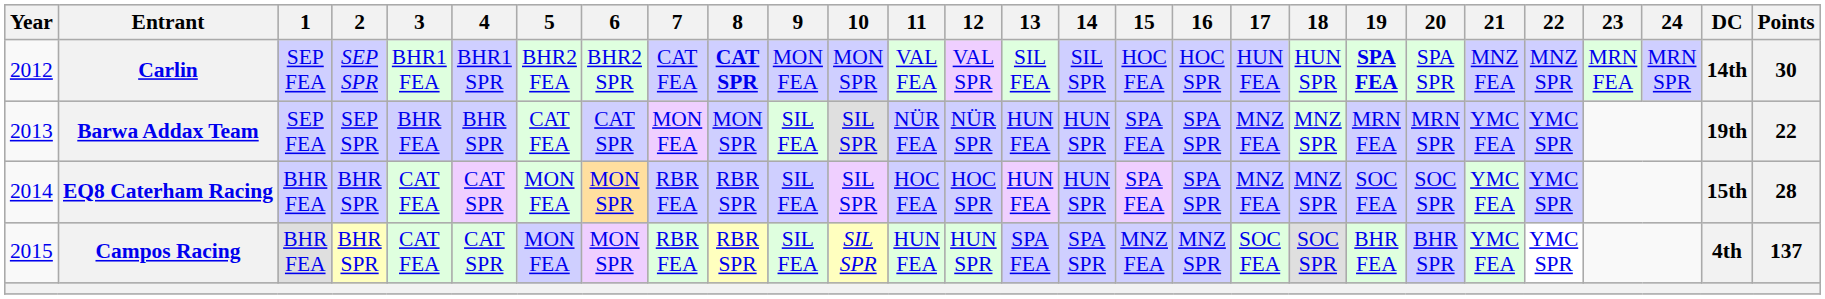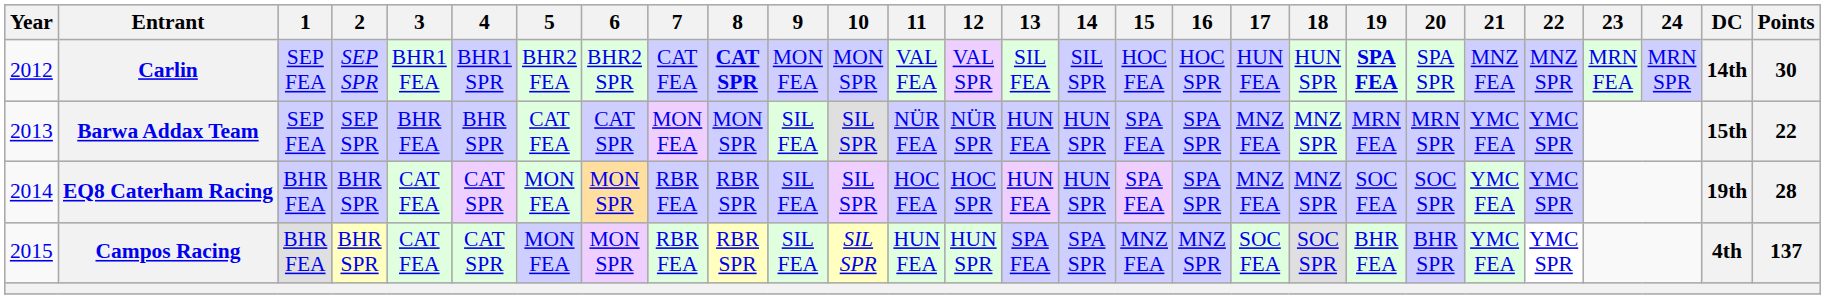 <table class="wikitable" style="text-align:center; font-size:85%">
 <tr>
 <th>Year</th>
 <th>Entrant</th>
 <th>1</th>
 <th>2</th>
 <th>3</th>
 <th>4</th>
 <th>5</th>
 <th>6</th>
 <th>7</th>
 <th>8</th>
 <th>9</th>
 <th>10</th>
 <th>11</th>
 <th>12</th>
 <th>13</th>
 <th>14</th>
 <th>15</th>
 <th>16</th>
 <th>17</th>
 <th>18</th>
 <th>19</th>
 <th>20</th>
 <th>21</th>
 <th>22</th>
 <th>23</th>
 <th>24</th>
 <th>DC</th>
 <th>Points</th>
 </tr>
 <tr>
 <td><a href='#'>2012</a></td>
 <th nowrap><a href='#'>Carlin</a></th>
 <td style="background:#cfcfff;"><a href='#'>SEP<br>FEA</a><br></td>
 <td style="background:#cfcfff;"><em><a href='#'>SEP<br>SPR</a></em><br></td>
 <td style="background:#dfffdf;"><a href='#'>BHR1<br>FEA</a><br></td>
 <td style="background:#cfcfff;"><a href='#'>BHR1<br>SPR</a><br></td>
 <td style="background:#dfffdf;"><a href='#'>BHR2<br>FEA</a><br></td>
 <td style="background:#dfffdf;"><a href='#'>BHR2<br>SPR</a><br></td>
 <td style="background:#cfcfff;"><a href='#'>CAT<br>FEA</a><br></td>
 <td style="background:#cfcfff;"><strong><a href='#'>CAT<br>SPR</a><br></strong></td>
 <td style="background:#cfcfff;"><a href='#'>MON<br>FEA</a><br></td>
 <td style="background:#cfcfff;"><a href='#'>MON<br>SPR</a><br></td>
 <td style="background:#dfffdf;"><a href='#'>VAL<br>FEA</a><br></td>
 <td style="background:#EFCFFF;"><a href='#'>VAL<br>SPR</a><br></td>
 <td style="background:#dfffdf;"><a href='#'>SIL<br>FEA</a><br></td>
 <td style="background:#Cfcfff;"><a href='#'>SIL<br>SPR</a><br></td>
 <td style="background:#cfcfff;"><a href='#'>HOC<br>FEA</a><br></td>
 <td style="background:#cfcfff;"><a href='#'>HOC<br>SPR</a><br></td>
 <td style="background:#cfcfff;"><a href='#'>HUN<br>FEA</a><br></td>
 <td style="background:#dfffdf;"><a href='#'>HUN<br>SPR</a><br></td>
 <td style="background:#dfffdf;"><strong><a href='#'>SPA<br>FEA</a></strong><br></td>
 <td style="background:#dfffdf;"><a href='#'>SPA<br>SPR</a><br></td>
 <td style="background:#cfcfff;"><a href='#'>MNZ<br>FEA</a><br></td>
 <td style="background:#cfcfff;"><a href='#'>MNZ<br>SPR</a><br></td>
 <td style="background:#dfffdf;"><a href='#'>MRN<br>FEA</a><br></td>
 <td style="background:#cfcfff;"><a href='#'>MRN<br>SPR</a><br></td>
 <th>14th</th>
 <th>30</th>
 </tr>
 <tr>
 <td><a href='#'>2013</a></td>
 <th nowrap><a href='#'>Barwa Addax Team</a></th>
 <td style="background:#CFCFFF;"><a href='#'>SEP<br>FEA</a><br></td>
 <td style="background:#CFCFFF;"><a href='#'>SEP<br>SPR</a><br></td>
 <td style="background:#CFCFFF;"><a href='#'>BHR<br>FEA</a><br></td>
 <td style="background:#CFCFFF;"><a href='#'>BHR<br>SPR</a><br></td>
 <td style="background:#DFFFDF;"><a href='#'>CAT<br>FEA</a><br></td>
 <td style="background:#CFCFFF;"><a href='#'>CAT<br>SPR</a><br></td>
 <td style="background:#EFCFFF;"><a href='#'>MON<br>FEA</a><br></td>
 <td style="background:#CFCFFF;"><a href='#'>MON<br>SPR</a><br></td>
 <td style="background:#DFFFDF;"><a href='#'>SIL<br>FEA</a><br></td>
 <td style="background:#DFDFDF;"><a href='#'>SIL<br>SPR</a><br></td>
 <td style="background:#CFCFFF;"><a href='#'>NÜR<br>FEA</a><br></td>
 <td style="background:#CFCFFF;"><a href='#'>NÜR<br>SPR</a><br></td>
 <td style="background:#CFCFFF;"><a href='#'>HUN<br>FEA</a><br></td>
 <td style="background:#CFCFFF;"><a href='#'>HUN<br>SPR</a><br></td>
 <td style="background:#CFCFFF;"><a href='#'>SPA<br>FEA</a><br></td>
 <td style="background:#CFCFFF;"><a href='#'>SPA<br>SPR</a><br></td>
 <td style="background:#CFCFFF;"><a href='#'>MNZ<br>FEA</a><br></td>
 <td style="background:#DFFFDF;"><a href='#'>MNZ<br>SPR</a><br></td>
 <td style="background:#CFCFFF;"><a href='#'>MRN<br>FEA</a><br></td>
 <td style="background:#CFCFFF;"><a href='#'>MRN<br>SPR</a><br></td>
 <td style="background:#CFCFFF;"><a href='#'>YMC<br>FEA</a><br></td>
 <td style="background:#CFCFFF;"><a href='#'>YMC<br>SPR</a><br></td>
 <td colspan=2></td>
-<th>19th</th>
+<th>15th</th>
 <th>22</th>
 </tr>
 <tr>
 <td><a href='#'>2014</a></td>
 <th nowrap><a href='#'>EQ8 Caterham Racing</a></th>
 <td style="background:#CFCFFF;"><a href='#'>BHR<br>FEA</a><br></td>
 <td style="background:#CFCFFF;"><a href='#'>BHR<br>SPR</a><br></td>
 <td style="background:#DFFFDF;"><a href='#'>CAT<br>FEA</a><br></td>
 <td style="background:#EFCFFF;"><a href='#'>CAT<br>SPR</a><br></td>
 <td style="background:#DFFFDF;"><a href='#'>MON<br>FEA</a><br></td>
 <td style="background:#FFDF9F;"><a href='#'>MON<br>SPR</a><br></td>
 <td style="background:#CFCFFF;"><a href='#'>RBR<br>FEA</a><br></td>
 <td style="background:#CFCFFF;"><a href='#'>RBR<br>SPR</a><br></td>
 <td style="background:#CFCFFF;"><a href='#'>SIL<br>FEA</a><br></td>
 <td style="background:#EFCFFF;"><a href='#'>SIL<br>SPR</a><br></td>
 <td style="background:#CFCFFF;"><a href='#'>HOC<br>FEA</a><br></td>
 <td style="background:#CFCFFF;"><a href='#'>HOC<br>SPR</a><br></td>
 <td style="background:#EFCFFF;"><a href='#'>HUN<br>FEA</a><br></td>
 <td style="background:#CFCFFF;"><a href='#'>HUN<br>SPR</a><br></td>
 <td style="background:#EFCFFF;"><a href='#'>SPA<br>FEA</a><br></td>
 <td style="background:#CFCFFF;"><a href='#'>SPA<br>SPR</a><br></td>
 <td style="background:#CFCFFF;"><a href='#'>MNZ<br>FEA</a><br></td>
 <td style="background:#CFCFFF;"><a href='#'>MNZ<br>SPR</a><br></td>
 <td style="background:#CFCFFF;"><a href='#'>SOC<br>FEA</a><br></td>
 <td style="background:#CFCFFF;"><a href='#'>SOC<br>SPR</a><br></td>
 <td style="background:#DFFFDF;"><a href='#'>YMC<br>FEA</a><br></td>
 <td style="background:#CFCFFF;"><a href='#'>YMC<br>SPR</a><br></td>
 <td colspan=2></td>
-<th>15th</th>
+<th>19th</th>
 <th>28</th>
 </tr>
 <tr>
 <td><a href='#'>2015</a></td>
 <th nowrap><a href='#'>Campos Racing</a></th>
 <td style="background:#DFDFDF;"><a href='#'>BHR<br>FEA</a><br></td>
 <td style="background:#FFFFBF;"><a href='#'>BHR<br>SPR</a><br></td>
 <td style="background:#DFFFDF;"><a href='#'>CAT<br>FEA</a><br></td>
 <td style="background:#DFFFDF;"><a href='#'>CAT<br>SPR</a><br></td>
 <td style="background:#CFCFFF;"><a href='#'>MON<br>FEA</a><br></td>
 <td style="background:#EFCFFF;"><a href='#'>MON<br>SPR</a><br></td>
 <td style="background:#DFFFDF;"><a href='#'>RBR<br>FEA</a><br></td>
 <td style="background:#FFFFBF;"><a href='#'>RBR<br>SPR</a><br></td>
 <td style="background:#DFFFDF;"><a href='#'>SIL<br>FEA</a><br></td>
 <td style="background:#FFFFBF;"><em><a href='#'>SIL<br>SPR</a></em><br></td>
 <td style="background:#DFFFDF;"><a href='#'>HUN<br>FEA</a><br></td>
 <td style="background:#DFFFDF;"><a href='#'>HUN<br>SPR</a><br></td>
 <td style="background:#CFCFFF;"><a href='#'>SPA<br>FEA</a><br></td>
 <td style="background:#CFCFFF;"><a href='#'>SPA<br>SPR</a><br></td>
 <td style="background:#CFCFFF;"><a href='#'>MNZ<br>FEA</a><br></td>
 <td style="background:#CFCFFF;"><a href='#'>MNZ<br>SPR</a><br></td>
 <td style="background:#DFFFDF;"><a href='#'>SOC<br>FEA</a><br></td>
 <td style="background:#DFDFDF;"><a href='#'>SOC<br>SPR</a><br></td>
 <td style="background:#DFFFDF;"><a href='#'>BHR<br>FEA</a><br></td>
 <td style="background:#CFCFFF;"><a href='#'>BHR<br>SPR</a><br></td>
 <td style="background:#DFFFDF;"><a href='#'>YMC<br>FEA</a><br></td>
 <td style="background:#FFFFFF;"><a href='#'>YMC<br>SPR</a><br></td>
 <td colspan=2></td>
 <th>4th</th>
 <th>137</th>
 </tr>
 <tr>
 <th colspan="28"></th>
 </tr>
 </table>
